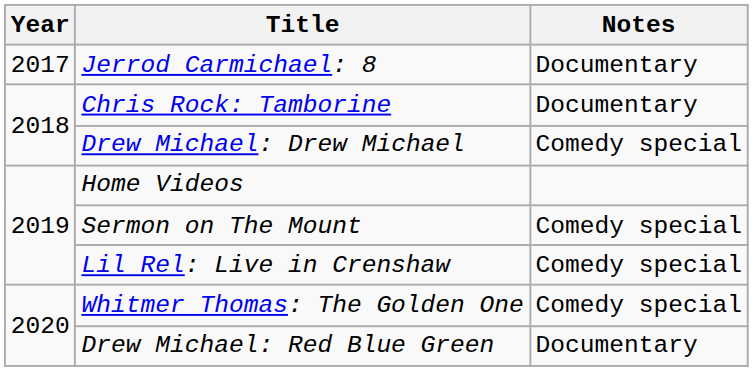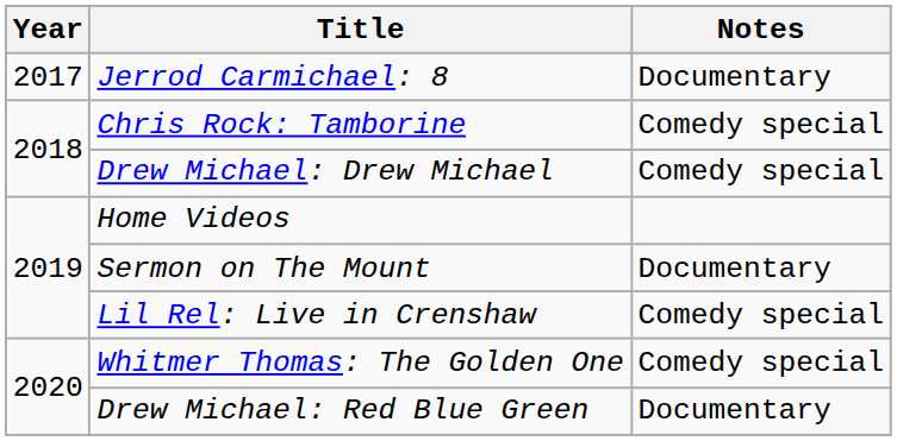 <table class="wikitable sortable">
 <tr>
 <th>Year</th>
 <th>Title</th>
 <th>Notes</th>
 </tr>
 <tr>
 <td>2017</td>
 <td><em><a href='#'>Jerrod Carmichael</a>: 8</em></td>
 <td>Documentary</td>
 </tr>
 <tr>
 <td rowspan="2">2018</td>
 <td><em><a href='#'>Chris Rock: Tamborine</a></em></td>
-<td>Documentary</td>
+<td>Comedy special</td>
 </tr>
 <tr>
 <td><em><a href='#'>Drew Michael</a>: Drew Michael</em></td>
 <td>Comedy special</td>
 </tr>
 <tr>
 <td rowspan="3">2019</td>
 <td><em>Home Videos</em></td>
 <td></td>
 </tr>
 <tr>
 <td><em>Sermon on The Mount</em></td>
-<td>Comedy special</td>
+<td>Documentary</td>
 </tr>
 <tr>
 <td><em><a href='#'>Lil Rel</a>: Live in Crenshaw</em></td>
 <td>Comedy special</td>
 </tr>
 <tr>
 <td rowspan="2">2020</td>
 <td><em><a href='#'>Whitmer Thomas</a>: The Golden One</em></td>
 <td>Comedy special</td>
 </tr>
 <tr>
 <td><em>Drew Michael: Red Blue Green</em></td>
 <td>Documentary</td>
 </tr>
 </table>
